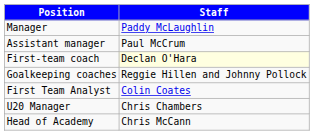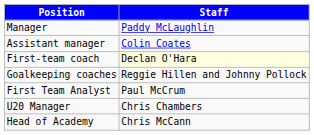 <table class=wikitable>
 <tr>
 <th style="color:white; background:blue">Position</th>
 <th style="color:white; background:blue">Staff</th>
 </tr>
 <tr>
 <td>Manager</td>
 <td><a href='#'>Paddy McLaughlin</a></td>
 </tr>
 <tr>
 <td>Assistant manager</td>
-<td>Paul McCrum</td>
+<td><a href='#'>Colin Coates</a></td>
 </tr>
 <tr>
 <td>First-team coach</td>
 <td style="background: lightyellow;">Declan O'Hara</td>
 </tr>
 <tr>
 <td>Goalkeeping coaches</td>
 <td>Reggie Hillen and Johnny Pollock</td>
 </tr>
 <tr>
 <td>First Team Analyst</td>
-<td><a href='#'>Colin Coates</a></td>
+<td>Paul McCrum</td>
 </tr>
 <tr>
 <td>U20 Manager</td>
 <td>Chris Chambers</td>
 </tr>
 <tr>
 <td>Head of Academy</td>
 <td>Chris McCann</td>
 </tr>
 </table>
